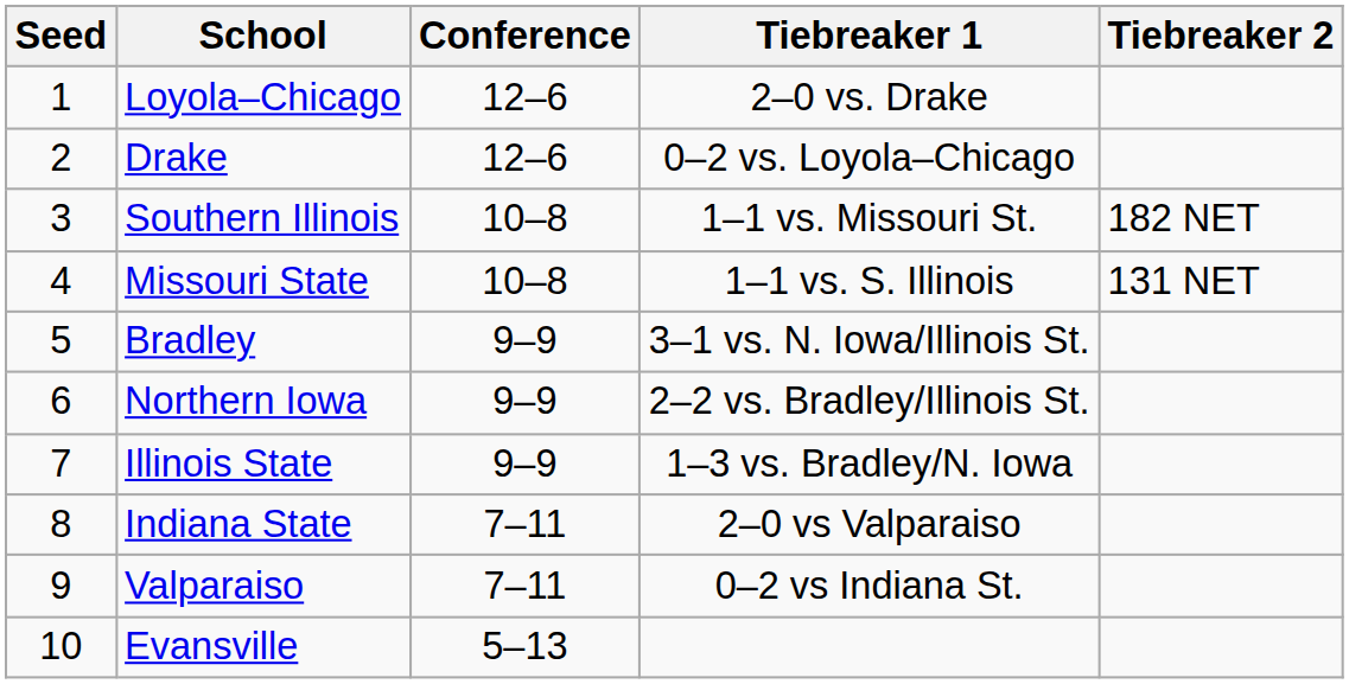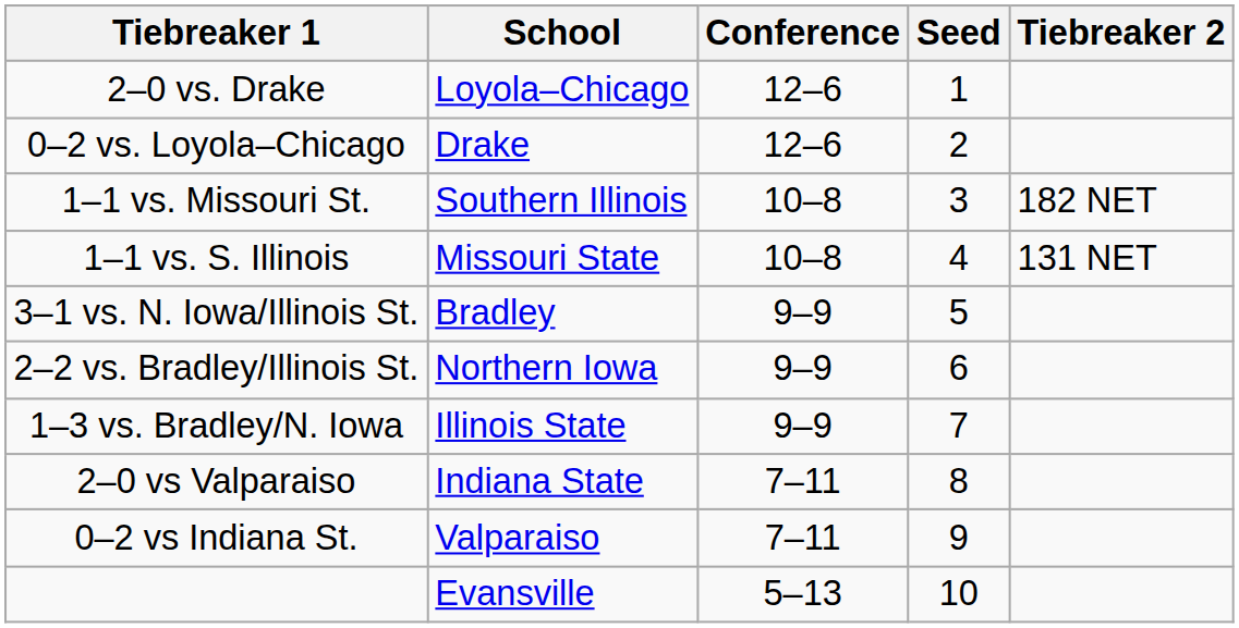 <table class="wikitable" style="text-align:center">
 <tr>
-<th>Seed</th>
+<th>Tiebreaker 1</th>
 <th>School</th>
 <th>Conference</th>
-<th>Tiebreaker 1</th>
+<th>Seed</th>
 <th>Tiebreaker 2</th>
 </tr>
 <tr>
-<td>1</td>
+<td>2–0 vs. Drake</td>
 <td align="left"><a href='#'>Loyola–Chicago</a></td>
 <td>12–6</td>
-<td>2–0 vs. Drake</td>
+<td>1</td>
 <td></td>
 </tr>
 <tr>
-<td>2</td>
+<td>0–2 vs. Loyola–Chicago</td>
 <td align="left"><a href='#'>Drake</a></td>
 <td>12–6</td>
-<td>0–2 vs. Loyola–Chicago</td>
+<td>2</td>
 <td></td>
 </tr>
 <tr>
-<td>3</td>
+<td>1–1 vs. Missouri St.</td>
 <td align="left"><a href='#'>Southern Illinois</a></td>
 <td>10–8</td>
-<td>1–1 vs. Missouri St.</td>
+<td>3</td>
 <td align="left">182 NET</td>
 </tr>
 <tr>
-<td>4</td>
+<td>1–1 vs. S. Illinois</td>
 <td align="left"><a href='#'>Missouri State</a></td>
 <td>10–8</td>
-<td>1–1 vs. S. Illinois</td>
+<td>4</td>
 <td align="left">131 NET</td>
 </tr>
 <tr>
-<td>5</td>
+<td>3–1 vs. N. Iowa/Illinois St.</td>
 <td align="left"><a href='#'>Bradley</a></td>
 <td>9–9</td>
-<td>3–1 vs. N. Iowa/Illinois St.</td>
+<td>5</td>
 <td></td>
 </tr>
 <tr>
-<td>6</td>
+<td>2–2 vs. Bradley/Illinois St.</td>
 <td align="left"><a href='#'>Northern Iowa</a></td>
 <td>9–9</td>
-<td>2–2 vs. Bradley/Illinois St.</td>
+<td>6</td>
 <td></td>
 </tr>
 <tr>
-<td>7</td>
+<td>1–3 vs. Bradley/N. Iowa</td>
 <td align="left"><a href='#'>Illinois State</a></td>
 <td>9–9</td>
-<td>1–3 vs. Bradley/N. Iowa</td>
+<td>7</td>
 <td align="left"></td>
 </tr>
 <tr>
-<td>8</td>
+<td>2–0 vs Valparaiso</td>
 <td align="left"><a href='#'>Indiana State</a></td>
 <td>7–11</td>
-<td>2–0 vs Valparaiso</td>
+<td>8</td>
 <td align="left"></td>
 </tr>
 <tr>
-<td>9</td>
+<td>0–2 vs Indiana St.</td>
 <td align="left"><a href='#'>Valparaiso</a></td>
 <td>7–11</td>
-<td>0–2 vs Indiana St.</td>
+<td>9</td>
 <td align="left"></td>
 </tr>
 <tr>
-<td>10</td>
+<td></td>
 <td align="left"><a href='#'>Evansville</a></td>
 <td>5–13</td>
-<td></td>
+<td>10</td>
 <td></td>
 </tr>
 </table>
